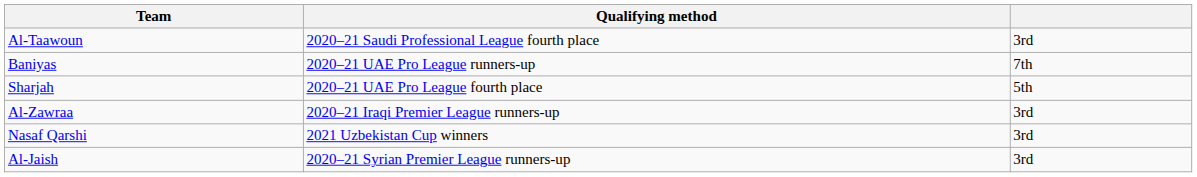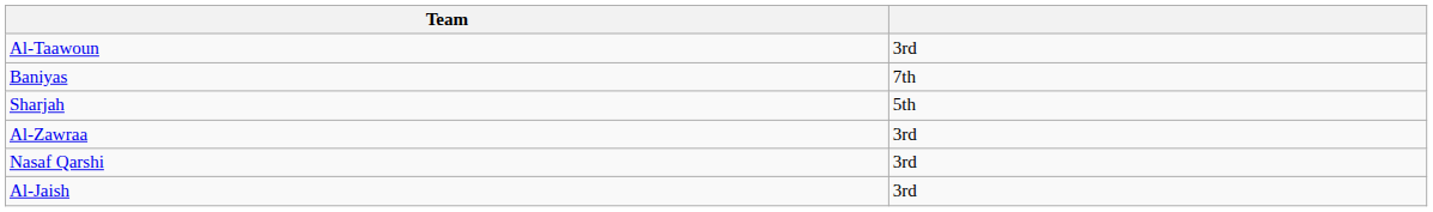 <table class="wikitable" style="table-layout:fixed;width:100%;">
 <tr>
 <th width=25%>Team</th>
-<th width=60%>Qualifying method</th>
 <th width=15%> </th>
 </tr>
 <tr>
 <td> <a href='#'>Al-Taawoun</a></td>
-<td><a href='#'>2020–21 Saudi Professional League</a> fourth place</td>
 <td>3rd </td>
 </tr>
 <tr>
 <td> <a href='#'>Baniyas</a></td>
-<td><a href='#'>2020–21 UAE Pro League</a> runners-up</td>
 <td>7th </td>
 </tr>
 <tr>
 <td> <a href='#'>Sharjah</a></td>
-<td><a href='#'>2020–21 UAE Pro League</a> fourth place</td>
 <td>5th </td>
 </tr>
 <tr>
 <td> <a href='#'>Al-Zawraa</a></td>
-<td><a href='#'>2020–21 Iraqi Premier League</a> runners-up</td>
 <td>3rd </td>
 </tr>
 <tr>
 <td> <a href='#'>Nasaf Qarshi</a></td>
-<td><a href='#'>2021 Uzbekistan Cup</a> winners</td>
 <td>3rd </td>
 </tr>
 <tr>
 <td> <a href='#'>Al-Jaish</a></td>
-<td><a href='#'>2020–21 Syrian Premier League</a> runners-up</td>
 <td>3rd </td>
 </tr>
 </table>
